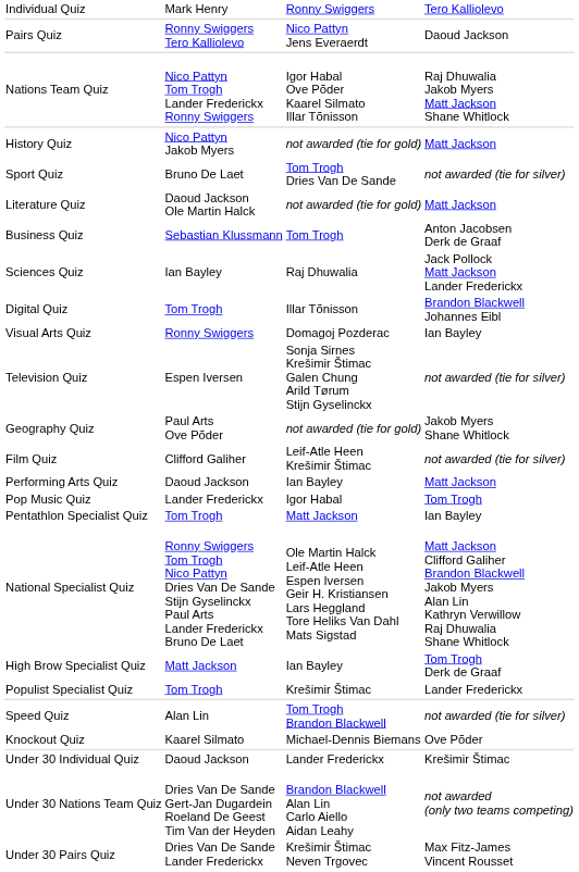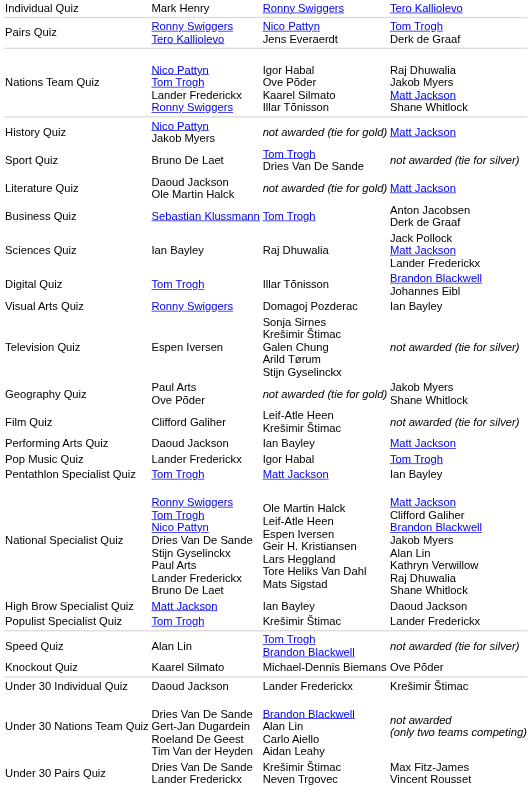 <table>
 <tr>
 <td>Individual Quiz</td>
 <td> Mark Henry</td>
 <td> <a href='#'>Ronny Swiggers</a></td>
 <td> <a href='#'>Tero Kalliolevo</a></td>
 </tr>
 <tr bgcolor=#DDDDDD>
 <td colspan=5></td>
 </tr>
 <tr>
 <td>Pairs Quiz</td>
 <td> <a href='#'>Ronny Swiggers</a> <br>  <a href='#'>Tero Kalliolevo</a></td>
 <td> <a href='#'>Nico Pattyn</a> <br>  Jens Everaerdt</td>
-<td> Daoud Jackson</td>
+<td> <a href='#'>Tom Trogh</a> <br>  Derk de Graaf</td>
 </tr>
 <tr bgcolor=#DDDDDD>
 <td colspan=5></td>
 </tr>
 <tr>
 <td>Nations Team Quiz</td>
 <td> <br> <a href='#'>Nico Pattyn</a> <br> <a href='#'>Tom Trogh</a> <br> Lander Frederickx <br> <a href='#'>Ronny Swiggers</a></td>
 <td> <br> Igor Habal <br> Ove Põder <br> Kaarel Silmato <br> Illar Tõnisson</td>
 <td> <br> Raj Dhuwalia <br> Jakob Myers <br> <a href='#'>Matt Jackson</a> <br> Shane Whitlock</td>
 </tr>
 <tr bgcolor=#DDDDDD>
 <td colspan=5></td>
 </tr>
 <tr>
 <td>History Quiz</td>
 <td> <a href='#'>Nico Pattyn</a> <br>  Jakob Myers</td>
 <td><em>not awarded (tie for gold)</em></td>
 <td> <a href='#'>Matt Jackson</a></td>
 </tr>
 <tr>
 <td>Sport Quiz</td>
 <td> Bruno De Laet</td>
 <td> <a href='#'>Tom Trogh</a> <br>  Dries Van De Sande</td>
 <td><em>not awarded (tie for silver)</em></td>
 </tr>
 <tr>
 <td>Literature Quiz</td>
 <td> Daoud Jackson <br>   Ole Martin Halck</td>
 <td><em>not awarded (tie for gold)</em></td>
 <td> <a href='#'>Matt Jackson</a></td>
 </tr>
 <tr>
 <td>Business Quiz</td>
 <td> <a href='#'>Sebastian Klussmann</a></td>
 <td> <a href='#'>Tom Trogh</a></td>
 <td> Anton Jacobsen <br>  Derk de Graaf</td>
 </tr>
 <tr>
 <td>Sciences Quiz</td>
 <td> Ian Bayley</td>
 <td> Raj Dhuwalia</td>
 <td> Jack Pollock <br>  <a href='#'>Matt Jackson</a> <br>   Lander Frederickx</td>
 </tr>
 <tr>
 <td>Digital Quiz</td>
 <td> <a href='#'>Tom Trogh</a></td>
 <td> Illar Tõnisson</td>
 <td> <a href='#'>Brandon Blackwell</a> <br>  Johannes Eibl</td>
 </tr>
 <tr>
 <td>Visual Arts Quiz</td>
 <td> <a href='#'>Ronny Swiggers</a></td>
 <td> Domagoj Pozderac</td>
 <td> Ian Bayley</td>
 </tr>
 <tr>
 <td>Television Quiz</td>
 <td> Espen Iversen</td>
 <td> Sonja Sirnes <br>  Krešimir Štimac <br>  Galen Chung <br>  Arild Tørum <br>  Stijn Gyselinckx</td>
 <td><em>not awarded (tie for silver)</em></td>
 </tr>
 <tr>
 <td>Geography Quiz</td>
 <td> Paul Arts <br>  Ove Põder</td>
 <td><em>not awarded (tie for gold)</em></td>
 <td> Jakob Myers <br>  Shane Whitlock</td>
 </tr>
 <tr>
 <td>Film Quiz</td>
 <td> Clifford Galiher</td>
 <td> Leif-Atle Heen <br>  Krešimir Štimac</td>
 <td><em>not awarded (tie for silver)</em></td>
 </tr>
 <tr>
 <td>Performing Arts Quiz</td>
 <td> Daoud Jackson</td>
 <td> Ian Bayley</td>
 <td> <a href='#'>Matt Jackson</a></td>
 </tr>
 <tr>
 <td>Pop Music Quiz</td>
 <td> Lander Frederickx</td>
 <td> Igor Habal</td>
 <td> <a href='#'>Tom Trogh</a></td>
 </tr>
 <tr>
 <td>Pentathlon Specialist Quiz</td>
 <td> <a href='#'>Tom Trogh</a></td>
 <td> <a href='#'>Matt Jackson</a></td>
 <td> Ian Bayley</td>
 </tr>
 <tr>
 <td>National Specialist Quiz</td>
 <td> <br> <a href='#'>Ronny Swiggers</a> <br> <a href='#'>Tom Trogh</a> <br> <a href='#'>Nico Pattyn</a> <br> Dries Van De Sande <br> Stijn Gyselinckx <br> Paul Arts <br> Lander Frederickx <br> Bruno De Laet</td>
 <td> <br> Ole Martin Halck <br> Leif-Atle Heen <br> Espen Iversen <br> Geir H. Kristiansen <br> Lars Heggland <br> Tore Heliks Van Dahl <br> Mats Sigstad</td>
 <td><br> <a href='#'>Matt Jackson</a> <br> Clifford Galiher <br> <a href='#'>Brandon Blackwell</a> <br> Jakob Myers <br> Alan Lin <br> Kathryn Verwillow <br> Raj Dhuwalia <br> Shane Whitlock</td>
 </tr>
 <tr>
 <td>High Brow Specialist Quiz</td>
 <td> <a href='#'>Matt Jackson</a></td>
 <td> Ian Bayley</td>
-<td> <a href='#'>Tom Trogh</a> <br>  Derk de Graaf</td>
+<td> Daoud Jackson</td>
 </tr>
 <tr>
 <td>Populist Specialist Quiz</td>
 <td> <a href='#'>Tom Trogh</a></td>
 <td> Krešimir Štimac</td>
 <td> Lander Frederickx</td>
 </tr>
 <tr bgcolor=#DDDDDD>
 <td colspan=5></td>
 </tr>
 <tr>
 <td>Speed Quiz</td>
 <td> Alan Lin</td>
 <td> <a href='#'>Tom Trogh</a> <br>  <a href='#'>Brandon Blackwell</a></td>
 <td><em>not awarded (tie for silver)</em></td>
 </tr>
 <tr>
 <td>Knockout Quiz</td>
 <td> Kaarel Silmato</td>
 <td> Michael-Dennis Biemans</td>
 <td> Ove Põder</td>
 </tr>
 <tr bgcolor=#DDDDDD>
 <td colspan=5></td>
 </tr>
 <tr>
 <td>Under 30 Individual Quiz</td>
 <td> Daoud Jackson</td>
 <td> Lander Frederickx</td>
 <td> Krešimir Štimac</td>
 </tr>
 <tr>
 <td>Under 30 Nations Team Quiz</td>
 <td> <br> Dries Van De Sande <br> Gert-Jan Dugardein <br> Roeland De Geest <br>  Tim Van der Heyden</td>
 <td> <br>  <a href='#'>Brandon Blackwell</a> <br> Alan Lin <br>  Carlo Aiello <br>  Aidan Leahy</td>
 <td><em>not awarded <br> (only two teams competing)</em></td>
 </tr>
 <tr>
 <td>Under 30 Pairs Quiz</td>
 <td> Dries Van De Sande <br>  Lander Frederickx</td>
 <td> Krešimir Štimac <br>  Neven Trgovec</td>
 <td> Max Fitz-James <br>  Vincent Rousset</td>
 </tr>
 </table>
